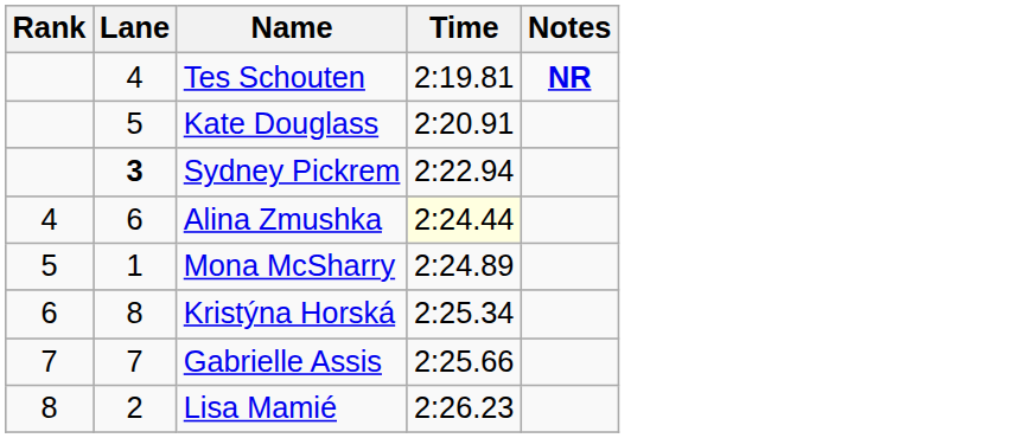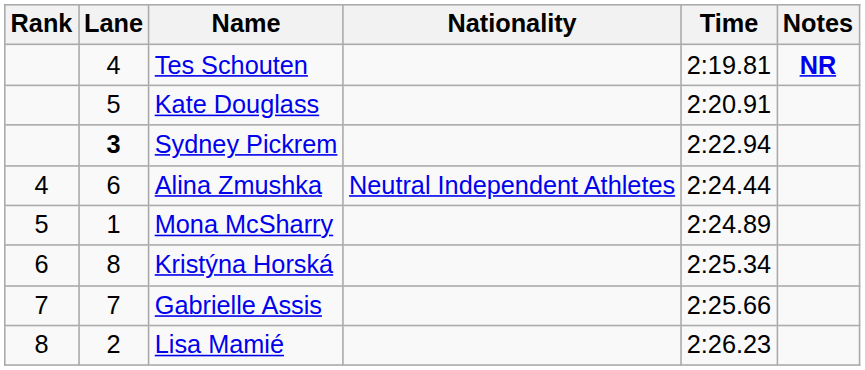 <table class="wikitable sortable" style="text-align:center">
 <tr>
 <th>Rank</th>
 <th>Lane</th>
 <th>Name</th>
+<th>Nationality</th>
 <th>Time</th>
 <th>Notes</th>
 </tr>
 <tr>
 <td></td>
 <td>4</td>
 <td align=left><a href='#'>Tes Schouten</a></td>
+<td align=left></td>
 <td>2:19.81</td>
 <td><strong><a href='#'>NR</a></strong></td>
 </tr>
 <tr>
 <td></td>
 <td>5</td>
 <td align=left><a href='#'>Kate Douglass</a></td>
+<td align=left></td>
 <td>2:20.91</td>
 <td></td>
 </tr>
 <tr>
 <td></td>
 <td><strong>3</strong></td>
 <td align=left><a href='#'>Sydney Pickrem</a></td>
+<td align=left></td>
 <td>2:22.94</td>
 <td></td>
 </tr>
 <tr>
 <td>4</td>
 <td>6</td>
 <td align=left><a href='#'>Alina Zmushka</a></td>
-<td style="background: lightyellow;">2:24.44</td>
+<td align=left> <a href='#'>Neutral Independent Athletes</a></td>
+<td>2:24.44</td>
 <td></td>
 </tr>
 <tr>
 <td>5</td>
 <td>1</td>
 <td align=left><a href='#'>Mona McSharry</a></td>
+<td align=left></td>
 <td>2:24.89</td>
 <td></td>
 </tr>
 <tr>
 <td>6</td>
 <td>8</td>
 <td align=left><a href='#'>Kristýna Horská</a></td>
+<td align=left></td>
 <td>2:25.34</td>
 <td></td>
 </tr>
 <tr>
 <td>7</td>
 <td>7</td>
 <td align=left><a href='#'>Gabrielle Assis</a></td>
+<td align=left></td>
 <td>2:25.66</td>
 <td></td>
 </tr>
 <tr>
 <td>8</td>
 <td>2</td>
 <td align=left><a href='#'>Lisa Mamié</a></td>
+<td align=left></td>
 <td>2:26.23</td>
 <td></td>
 </tr>
 </table>
